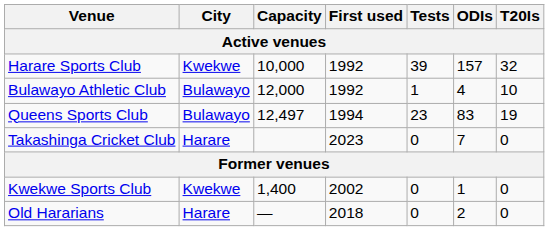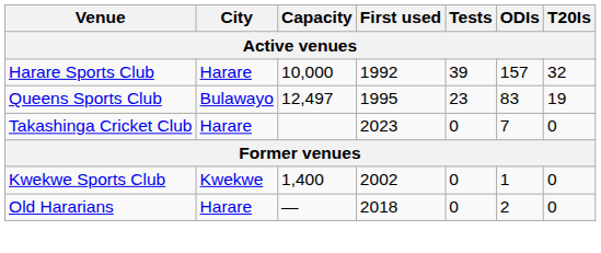 <table class="wikitable sortable">
 <tr>
 <th>Venue</th>
 <th>City</th>
 <th>Capacity</th>
 <th>First used</th>
 <th>Tests</th>
 <th>ODIs</th>
 <th>T20Is</th>
 </tr>
 <tr>
 <th colspan=7>Active venues</th>
 </tr>
 <tr>
 <td><a href='#'>Harare Sports Club</a></td>
-<td><a href='#'>Kwekwe</a></td>
+<td><a href='#'>Harare</a></td>
 <td>10,000</td>
 <td>1992</td>
 <td>39</td>
 <td>157</td>
 <td>32</td>
 </tr>
 <tr>
-<td><a href='#'>Bulawayo Athletic Club</a></td>
-<td><a href='#'>Bulawayo</a></td>
-<td>12,000</td>
-<td>1992</td>
-<td>1</td>
-<td>4</td>
-<td>10</td>
-</tr>
-<tr>
 <td><a href='#'>Queens Sports Club</a></td>
 <td><a href='#'>Bulawayo</a></td>
 <td>12,497</td>
-<td>1994</td>
+<td>1995</td>
 <td>23</td>
 <td>83</td>
 <td>19</td>
 </tr>
 <tr>
 <td><a href='#'>Takashinga Cricket Club</a></td>
 <td><a href='#'>Harare</a></td>
 <td></td>
 <td>2023</td>
 <td>0</td>
 <td>7</td>
 <td>0</td>
 </tr>
 <tr>
 <th colspan=7>Former venues</th>
 </tr>
 <tr>
 <td><a href='#'>Kwekwe Sports Club</a></td>
 <td><a href='#'>Kwekwe</a></td>
 <td>1,400</td>
 <td>2002</td>
 <td>0</td>
 <td>1</td>
 <td>0</td>
 </tr>
 <tr>
 <td><a href='#'>Old Hararians</a></td>
 <td><a href='#'>Harare</a></td>
 <td>—</td>
 <td>2018</td>
 <td>0</td>
 <td>2</td>
 <td>0</td>
 </tr>
 </table>
